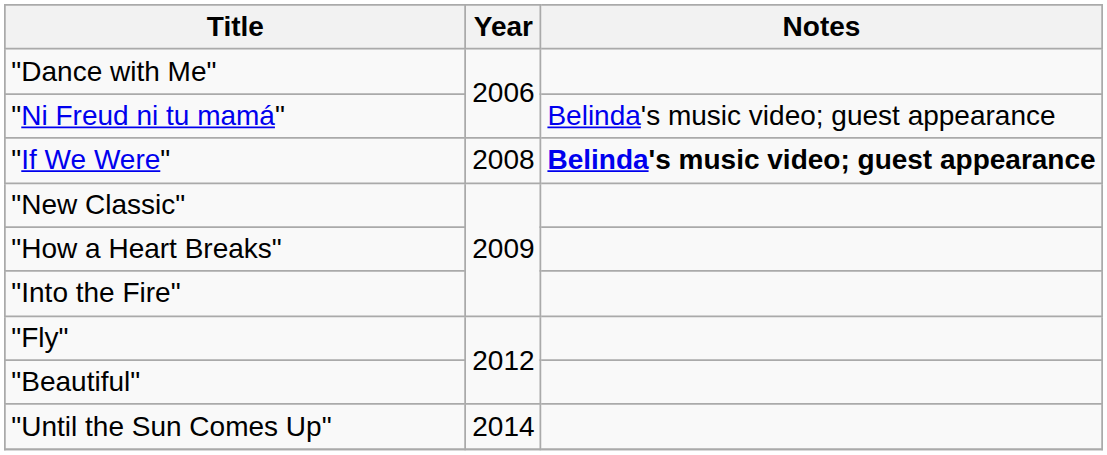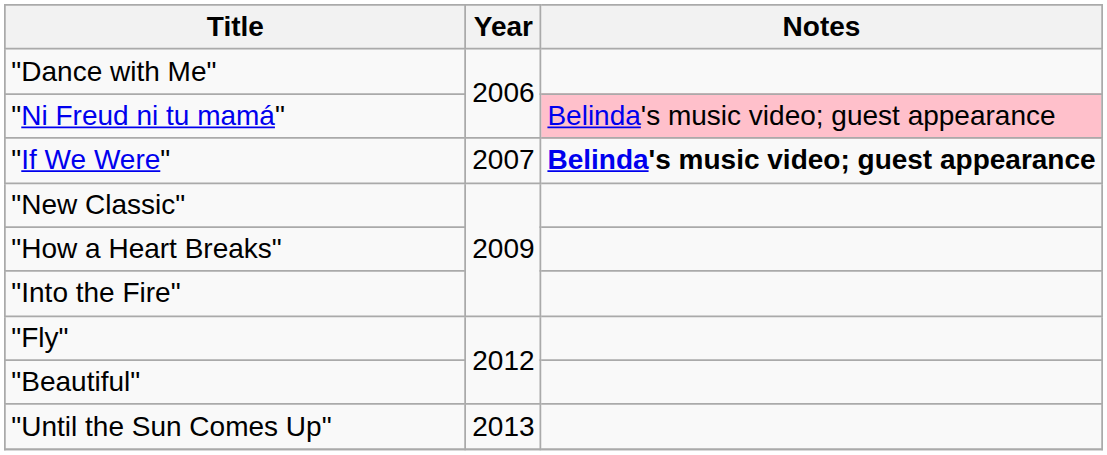 <table class="wikitable">
 <tr>
 <th scope="col" style="width:16em;">Title</th>
 <th>Year</th>
 <th>Notes</th>
 </tr>
 <tr>
 <td scope="row">"Dance with Me"</td>
 <td rowspan="2">2006</td>
 <td></td>
 </tr>
 <tr>
 <td scope="row">"<a href='#'>Ni Freud ni tu mamá</a>"</td>
-<td><a href='#'>Belinda</a>'s music video; guest appearance</td>
+<td style="background: pink;"><a href='#'>Belinda</a>'s music video; guest appearance</td>
 </tr>
 <tr>
 <td scope="row">"<a href='#'>If We Were</a>"</td>
-<td rowspan="1">2008</td>
+<td rowspan="1">2007</td>
 <td><strong><a href='#'>Belinda</a>'s music video; guest appearance</strong></td>
 </tr>
 <tr>
 <td scope="row">"New Classic"</td>
 <td rowspan="3">2009</td>
 <td></td>
 </tr>
 <tr>
 <td scope="row">"How a Heart Breaks"</td>
 <td></td>
 </tr>
 <tr>
 <td scope="row">"Into the Fire"</td>
 <td></td>
 </tr>
 <tr>
 <td scope="row">"Fly"</td>
 <td rowspan="2">2012</td>
 <td></td>
 </tr>
 <tr>
 <td scope="row">"Beautiful"</td>
 <td></td>
 </tr>
 <tr>
 <td scope="row">"Until the Sun Comes Up"</td>
-<td>2014</td>
+<td>2013</td>
 <td></td>
 </tr>
 <tr>
 </tr>
 </table>
